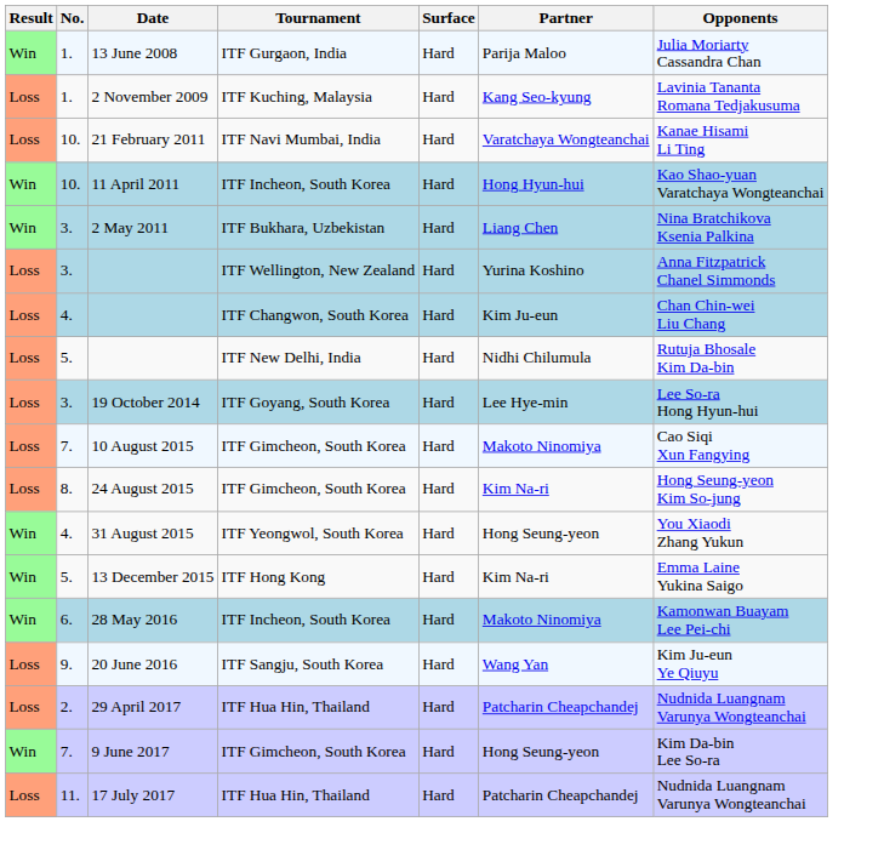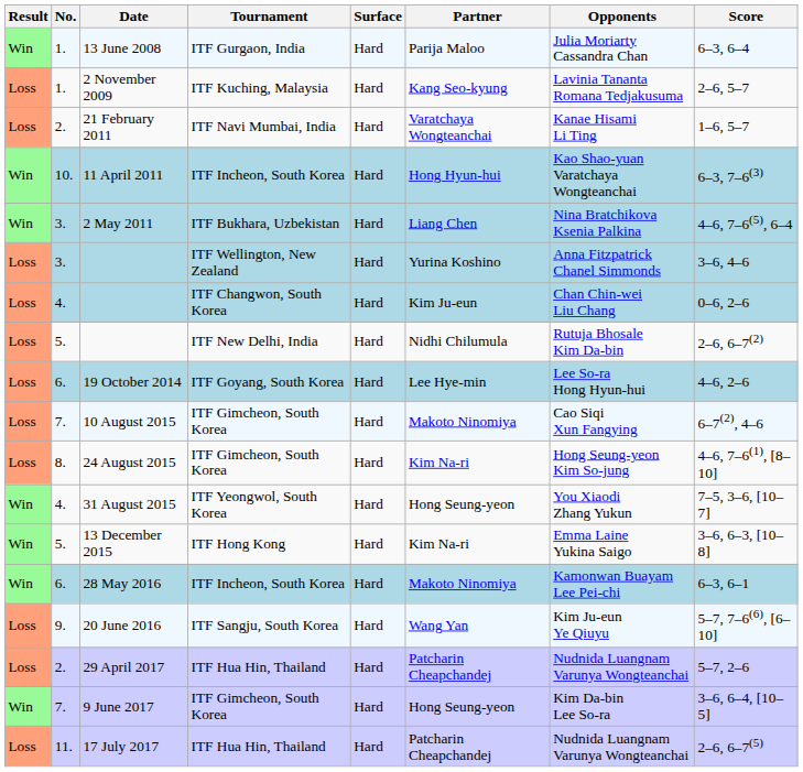 <table class="sortable wikitable">
 <tr>
 <th>Result</th>
 <th>No.</th>
 <th>Date</th>
 <th>Tournament</th>
 <th>Surface</th>
 <th>Partner</th>
 <th>Opponents</th>
+<th class="unsortable">Score</th>
 </tr>
 <tr bgcolor="#f0f8ff">
 <td bgcolor="98FB98">Win</td>
 <td>1.</td>
 <td>13 June 2008</td>
 <td>ITF Gurgaon, India</td>
 <td>Hard</td>
 <td> Parija Maloo</td>
 <td> <a href='#'>Julia Moriarty</a> <br>  Cassandra Chan</td>
+<td>6–3, 6–4</td>
 </tr>
 <tr>
 <td bgcolor="FFA07A">Loss</td>
 <td>1.</td>
 <td>2 November 2009</td>
 <td>ITF Kuching, Malaysia</td>
 <td>Hard</td>
 <td> <a href='#'>Kang Seo-kyung</a></td>
 <td> <a href='#'>Lavinia Tananta</a> <br>  <a href='#'>Romana Tedjakusuma</a></td>
+<td>2–6, 5–7</td>
 </tr>
 <tr>
 <td bgcolor="FFA07A">Loss</td>
-<td>10.</td>
+<td>2.</td>
 <td>21 February 2011</td>
 <td>ITF Navi Mumbai, India</td>
 <td>Hard</td>
 <td> <a href='#'>Varatchaya Wongteanchai</a></td>
 <td> <a href='#'>Kanae Hisami</a> <br>  <a href='#'>Li Ting</a></td>
+<td>1–6, 5–7</td>
 </tr>
 <tr style="background:lightblue;">
 <td bgcolor="98FB98">Win</td>
 <td>10.</td>
 <td>11 April 2011</td>
 <td>ITF Incheon, South Korea</td>
 <td>Hard</td>
 <td> <a href='#'>Hong Hyun-hui</a></td>
 <td> <a href='#'>Kao Shao-yuan</a> <br>  Varatchaya Wongteanchai</td>
+<td>6–3, 7–6<sup>(3)</sup></td>
 </tr>
 <tr style="background:lightblue;">
 <td bgcolor="98FB98">Win</td>
 <td>3.</td>
 <td>2 May 2011</td>
 <td>ITF Bukhara, Uzbekistan</td>
 <td>Hard</td>
 <td> <a href='#'>Liang Chen</a></td>
 <td> <a href='#'>Nina Bratchikova</a> <br>  <a href='#'>Ksenia Palkina</a></td>
+<td>4–6, 7–6<sup>(5)</sup>, 6–4</td>
 </tr>
 <tr style="background:lightblue;">
 <td bgcolor="FFA07A">Loss</td>
 <td>3.</td>
 <td></td>
 <td>ITF Wellington, New Zealand</td>
 <td>Hard</td>
 <td> Yurina Koshino</td>
 <td> <a href='#'>Anna Fitzpatrick</a> <br>  <a href='#'>Chanel Simmonds</a></td>
+<td>3–6, 4–6</td>
 </tr>
 <tr style="background:lightblue;">
 <td bgcolor="FFA07A">Loss</td>
 <td>4.</td>
 <td></td>
 <td>ITF Changwon, South Korea</td>
 <td>Hard</td>
 <td> Kim Ju-eun</td>
 <td> <a href='#'>Chan Chin-wei</a> <br>  <a href='#'>Liu Chang</a></td>
+<td>0–6, 2–6</td>
 </tr>
 <tr>
 <td bgcolor="FFA07A">Loss</td>
 <td>5.</td>
 <td></td>
 <td>ITF New Delhi, India</td>
 <td>Hard</td>
 <td> Nidhi Chilumula</td>
 <td> <a href='#'>Rutuja Bhosale</a> <br>  <a href='#'>Kim Da-bin</a></td>
+<td>2–6, 6–7<sup>(2)</sup></td>
 </tr>
 <tr style="background:lightblue;">
 <td bgcolor="FFA07A">Loss</td>
-<td>3.</td>
+<td>6.</td>
 <td>19 October 2014</td>
 <td>ITF Goyang, South Korea</td>
 <td>Hard</td>
 <td> Lee Hye-min</td>
 <td> <a href='#'>Lee So-ra</a> <br>  Hong Hyun-hui</td>
+<td>4–6, 2–6</td>
 </tr>
 <tr style="background:#f0f8ff;">
 <td bgcolor="FFA07A">Loss</td>
 <td>7.</td>
 <td>10 August 2015</td>
 <td>ITF Gimcheon, South Korea</td>
 <td>Hard</td>
 <td> <a href='#'>Makoto Ninomiya</a></td>
 <td> Cao Siqi <br>  <a href='#'>Xun Fangying</a></td>
+<td>6–7<sup>(2)</sup>, 4–6</td>
 </tr>
 <tr>
 <td bgcolor="FFA07A">Loss</td>
 <td>8.</td>
 <td>24 August 2015</td>
 <td>ITF Gimcheon, South Korea</td>
 <td>Hard</td>
 <td> <a href='#'>Kim Na-ri</a></td>
 <td> <a href='#'>Hong Seung-yeon</a> <br>  <a href='#'>Kim So-jung</a></td>
+<td>4–6, 7–6<sup>(1)</sup>, [8–10]</td>
 </tr>
 <tr>
 <td bgcolor="98FB98">Win</td>
 <td>4.</td>
 <td>31 August 2015</td>
 <td>ITF Yeongwol, South Korea</td>
 <td>Hard</td>
 <td> Hong Seung-yeon</td>
 <td> <a href='#'>You Xiaodi</a> <br>  Zhang Yukun</td>
+<td>7–5, 3–6, [10–7]</td>
 </tr>
 <tr>
 <td bgcolor="98FB98">Win</td>
 <td>5.</td>
 <td>13 December 2015</td>
 <td>ITF Hong Kong</td>
 <td>Hard</td>
 <td> Kim Na-ri</td>
 <td> <a href='#'>Emma Laine</a> <br>  Yukina Saigo</td>
+<td>3–6, 6–3, [10–8]</td>
 </tr>
 <tr style="background:lightblue;">
 <td style="background:#98fb98;">Win</td>
 <td>6.</td>
 <td>28 May 2016</td>
 <td>ITF Incheon, South Korea</td>
 <td>Hard</td>
 <td> <a href='#'>Makoto Ninomiya</a></td>
 <td> <a href='#'>Kamonwan Buayam</a> <br>  <a href='#'>Lee Pei-chi</a></td>
+<td>6–3, 6–1</td>
 </tr>
 <tr style="background:#f0f8ff;">
 <td bgcolor="FFA07A">Loss</td>
 <td>9.</td>
 <td>20 June 2016</td>
 <td>ITF Sangju, South Korea</td>
 <td>Hard</td>
 <td> <a href='#'>Wang Yan</a></td>
 <td> Kim Ju-eun <br>  <a href='#'>Ye Qiuyu</a></td>
+<td>5–7, 7–6<sup>(6)</sup>, [6–10]</td>
 </tr>
 <tr style="background:#ccccff;">
 <td bgcolor="FFA07A">Loss</td>
 <td>2.</td>
 <td>29 April 2017</td>
 <td>ITF Hua Hin, Thailand</td>
 <td>Hard</td>
 <td> <a href='#'>Patcharin Cheapchandej</a></td>
 <td> <a href='#'>Nudnida Luangnam</a> <br>  <a href='#'>Varunya Wongteanchai</a></td>
+<td>5–7, 2–6</td>
 </tr>
 <tr style="background:#ccccff;">
 <td style="background:#98fb98;">Win</td>
 <td>7.</td>
 <td>9 June 2017</td>
 <td>ITF Gimcheon, South Korea</td>
 <td>Hard</td>
 <td> Hong Seung-yeon</td>
 <td> Kim Da-bin <br>  Lee So-ra</td>
+<td>3–6, 6–4, [10–5]</td>
 </tr>
 <tr style="background:#ccccff;">
 <td bgcolor="FFA07A">Loss</td>
 <td>11.</td>
 <td>17 July 2017</td>
 <td>ITF Hua Hin, Thailand</td>
 <td>Hard</td>
 <td> Patcharin Cheapchandej</td>
 <td> Nudnida Luangnam <br>  Varunya Wongteanchai</td>
+<td>2–6, 6–7<sup>(5)</sup></td>
 </tr>
 </table>
